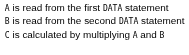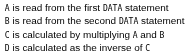 <table>
 <tr>
 <td><code>A</code> is read from the first <code>DATA</code> statement</td>
 <td></td>
 </tr>
 <tr>
 <td><code>B</code> is read from the second <code>DATA</code> statement</td>
 <td></td>
 </tr>
 <tr>
 <td><code>C</code> is calculated by multiplying <code>A</code> and <code>B</code></td>
 <td></td>
 </tr>
+<tr>
+<td><code>D</code> is calculated as the inverse of <code>C</code></td>
+<td></td>
+</tr>
 </table>
